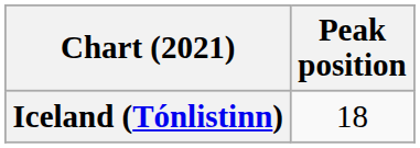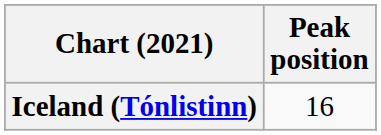 <table class="wikitable sortable plainrowheaders" style="text-align:center">
 <tr>
 <th scope="col">Chart (2021)</th>
 <th scope="col">Peak<br>position</th>
 </tr>
 <tr>
 <th scope="row">Iceland (<a href='#'>Tónlistinn</a>)</th>
-<td>18</td>
+<td>16</td>
 </tr>
 </table>
